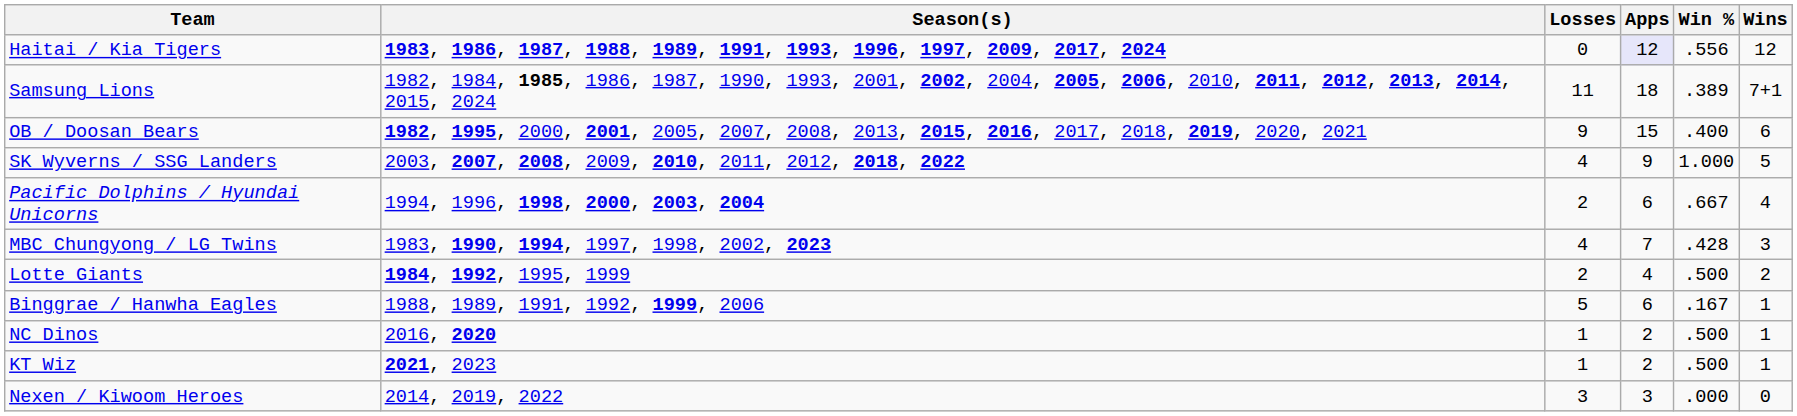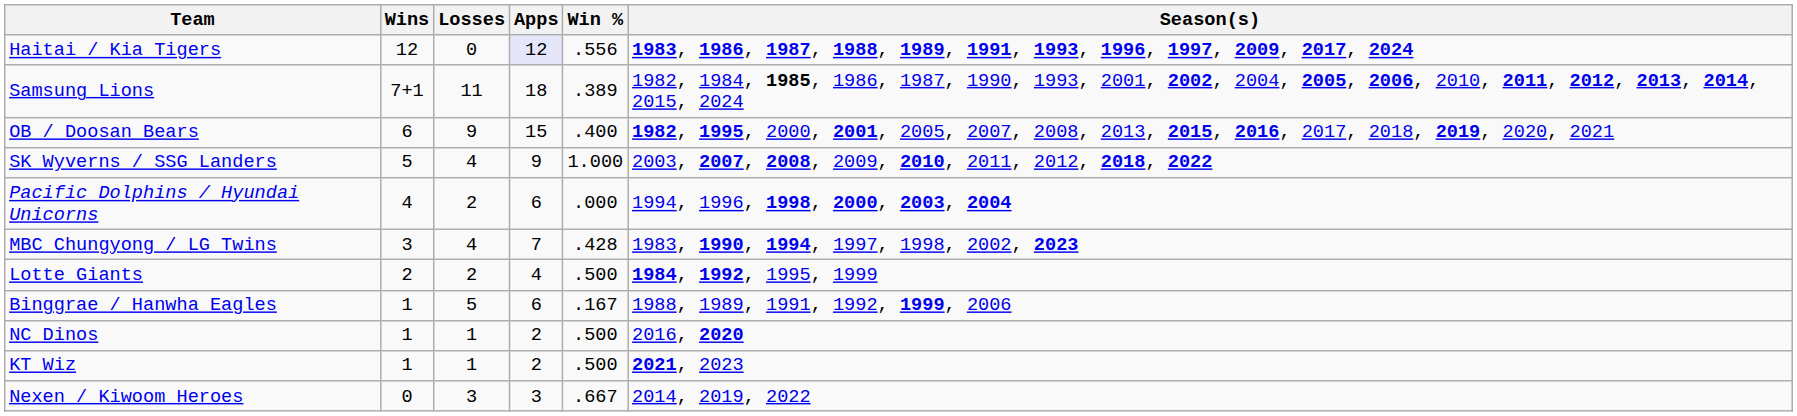 <table class="wikitable sortable" style="text-align:center;">
 <tr>
 <th>Team</th>
-<th class="unsortable">Season(s)</th>
+<th>Wins</th>
 <th>Losses</th>
 <th>Apps</th>
 <th>Win %</th>
-<th>Wins</th>
+<th class="unsortable">Season(s)</th>
 </tr>
 <tr>
 <td style="text-align:left;"><a href='#'>Haitai / Kia Tigers</a></td>
-<td style="text-align:left;"><strong><a href='#'>1983</a></strong>, <strong><a href='#'>1986</a></strong>, <strong><a href='#'>1987</a></strong>, <strong><a href='#'>1988</a></strong>, <strong><a href='#'>1989</a></strong>, <strong><a href='#'>1991</a></strong>, <strong><a href='#'>1993</a></strong>, <strong><a href='#'>1996</a></strong>, <strong><a href='#'>1997</a></strong>, <strong><a href='#'>2009</a></strong>, <strong><a href='#'>2017</a></strong>, <strong><a href='#'>2024</a></strong></td>
+<td>12</td>
 <td>0</td>
 <td style="background: lavender;">12</td>
 <td>.556</td>
-<td>12</td>
+<td style="text-align:left;"><strong><a href='#'>1983</a></strong>, <strong><a href='#'>1986</a></strong>, <strong><a href='#'>1987</a></strong>, <strong><a href='#'>1988</a></strong>, <strong><a href='#'>1989</a></strong>, <strong><a href='#'>1991</a></strong>, <strong><a href='#'>1993</a></strong>, <strong><a href='#'>1996</a></strong>, <strong><a href='#'>1997</a></strong>, <strong><a href='#'>2009</a></strong>, <strong><a href='#'>2017</a></strong>, <strong><a href='#'>2024</a></strong></td>
 </tr>
 <tr>
 <td style="text-align:left;"><a href='#'>Samsung Lions</a></td>
-<td style="text-align:left;"><a href='#'>1982</a>, <a href='#'>1984</a>, <strong>1985</strong>, <a href='#'>1986</a>, <a href='#'>1987</a>, <a href='#'>1990</a>, <a href='#'>1993</a>, <a href='#'>2001</a>, <strong><a href='#'>2002</a></strong>, <a href='#'>2004</a>, <strong><a href='#'>2005</a></strong>, <strong><a href='#'>2006</a></strong>, <a href='#'>2010</a>, <strong><a href='#'>2011</a></strong>, <strong><a href='#'>2012</a></strong>, <strong><a href='#'>2013</a></strong>, <strong><a href='#'>2014</a></strong>, <a href='#'>2015</a>, <a href='#'>2024</a></td>
+<td>7+1</td>
 <td>11</td>
 <td>18</td>
 <td>.389</td>
-<td>7+1</td>
+<td style="text-align:left;"><a href='#'>1982</a>, <a href='#'>1984</a>, <strong>1985</strong>, <a href='#'>1986</a>, <a href='#'>1987</a>, <a href='#'>1990</a>, <a href='#'>1993</a>, <a href='#'>2001</a>, <strong><a href='#'>2002</a></strong>, <a href='#'>2004</a>, <strong><a href='#'>2005</a></strong>, <strong><a href='#'>2006</a></strong>, <a href='#'>2010</a>, <strong><a href='#'>2011</a></strong>, <strong><a href='#'>2012</a></strong>, <strong><a href='#'>2013</a></strong>, <strong><a href='#'>2014</a></strong>, <a href='#'>2015</a>, <a href='#'>2024</a></td>
 </tr>
 <tr>
 <td style="text-align:left;"><a href='#'>OB / Doosan Bears</a></td>
-<td style="text-align:left;"><strong><a href='#'>1982</a></strong>, <strong><a href='#'>1995</a></strong>, <a href='#'>2000</a>, <strong><a href='#'>2001</a></strong>, <a href='#'>2005</a>, <a href='#'>2007</a>, <a href='#'>2008</a>, <a href='#'>2013</a>, <strong><a href='#'>2015</a></strong>, <strong><a href='#'>2016</a></strong>, <a href='#'>2017</a>, <a href='#'>2018</a>, <strong><a href='#'>2019</a></strong>, <a href='#'>2020</a>, <a href='#'>2021</a></td>
+<td>6</td>
 <td>9</td>
 <td>15</td>
 <td>.400</td>
-<td>6</td>
+<td style="text-align:left;"><strong><a href='#'>1982</a></strong>, <strong><a href='#'>1995</a></strong>, <a href='#'>2000</a>, <strong><a href='#'>2001</a></strong>, <a href='#'>2005</a>, <a href='#'>2007</a>, <a href='#'>2008</a>, <a href='#'>2013</a>, <strong><a href='#'>2015</a></strong>, <strong><a href='#'>2016</a></strong>, <a href='#'>2017</a>, <a href='#'>2018</a>, <strong><a href='#'>2019</a></strong>, <a href='#'>2020</a>, <a href='#'>2021</a></td>
 </tr>
 <tr>
 <td style="text-align:left;"><a href='#'>SK Wyverns / SSG Landers</a></td>
-<td style="text-align:left;"><a href='#'>2003</a>, <strong><a href='#'>2007</a></strong>, <strong><a href='#'>2008</a></strong>, <a href='#'>2009</a>, <strong><a href='#'>2010</a></strong>, <a href='#'>2011</a>, <a href='#'>2012</a>, <strong><a href='#'>2018</a></strong>, <strong><a href='#'>2022</a></strong></td>
+<td>5</td>
 <td>4</td>
 <td>9</td>
 <td>1.000</td>
-<td>5</td>
+<td style="text-align:left;"><a href='#'>2003</a>, <strong><a href='#'>2007</a></strong>, <strong><a href='#'>2008</a></strong>, <a href='#'>2009</a>, <strong><a href='#'>2010</a></strong>, <a href='#'>2011</a>, <a href='#'>2012</a>, <strong><a href='#'>2018</a></strong>, <strong><a href='#'>2022</a></strong></td>
 </tr>
 <tr>
 <td style="text-align:left;"><em><a href='#'>Pacific Dolphins / Hyundai Unicorns</a></em></td>
-<td style="text-align:left;"><a href='#'>1994</a>, <a href='#'>1996</a>, <strong><a href='#'>1998</a></strong>, <strong><a href='#'>2000</a></strong>, <strong><a href='#'>2003</a></strong>, <strong><a href='#'>2004</a></strong></td>
+<td>4</td>
 <td>2</td>
 <td>6</td>
-<td>.667</td>
-<td>4</td>
+<td>.000</td>
+<td style="text-align:left;"><a href='#'>1994</a>, <a href='#'>1996</a>, <strong><a href='#'>1998</a></strong>, <strong><a href='#'>2000</a></strong>, <strong><a href='#'>2003</a></strong>, <strong><a href='#'>2004</a></strong></td>
 </tr>
 <tr>
 <td style="text-align:left;"><a href='#'>MBC Chungyong / LG Twins</a></td>
-<td style="text-align:left;"><a href='#'>1983</a>, <strong><a href='#'>1990</a></strong>, <strong><a href='#'>1994</a></strong>, <a href='#'>1997</a>, <a href='#'>1998</a>, <a href='#'>2002</a>, <strong><a href='#'>2023</a></strong></td>
+<td>3</td>
 <td>4</td>
 <td>7</td>
 <td>.428</td>
-<td>3</td>
+<td style="text-align:left;"><a href='#'>1983</a>, <strong><a href='#'>1990</a></strong>, <strong><a href='#'>1994</a></strong>, <a href='#'>1997</a>, <a href='#'>1998</a>, <a href='#'>2002</a>, <strong><a href='#'>2023</a></strong></td>
 </tr>
 <tr>
 <td style="text-align:left;"><a href='#'>Lotte Giants</a></td>
-<td style="text-align:left;"><strong><a href='#'>1984</a></strong>, <strong><a href='#'>1992</a></strong>, <a href='#'>1995</a>, <a href='#'>1999</a></td>
+<td>2</td>
 <td>2</td>
 <td>4</td>
 <td>.500</td>
-<td>2</td>
+<td style="text-align:left;"><strong><a href='#'>1984</a></strong>, <strong><a href='#'>1992</a></strong>, <a href='#'>1995</a>, <a href='#'>1999</a></td>
 </tr>
 <tr>
 <td style="text-align:left;"><a href='#'>Binggrae / Hanwha Eagles</a></td>
-<td style="text-align:left;"><a href='#'>1988</a>, <a href='#'>1989</a>, <a href='#'>1991</a>, <a href='#'>1992</a>, <strong><a href='#'>1999</a></strong>, <a href='#'>2006</a></td>
+<td>1</td>
 <td>5</td>
 <td>6</td>
 <td>.167</td>
-<td>1</td>
+<td style="text-align:left;"><a href='#'>1988</a>, <a href='#'>1989</a>, <a href='#'>1991</a>, <a href='#'>1992</a>, <strong><a href='#'>1999</a></strong>, <a href='#'>2006</a></td>
 </tr>
 <tr>
 <td style="text-align:left;"><a href='#'>NC Dinos</a></td>
-<td style="text-align:left;"><a href='#'>2016</a>, <strong><a href='#'>2020</a></strong></td>
+<td>1</td>
 <td>1</td>
 <td>2</td>
 <td>.500</td>
-<td>1</td>
+<td style="text-align:left;"><a href='#'>2016</a>, <strong><a href='#'>2020</a></strong></td>
 </tr>
 <tr>
 <td style="text-align:left;"><a href='#'>KT Wiz</a></td>
-<td style="text-align:left;"><strong><a href='#'>2021</a></strong>, <a href='#'>2023</a></td>
+<td>1</td>
 <td>1</td>
 <td>2</td>
 <td>.500</td>
-<td>1</td>
+<td style="text-align:left;"><strong><a href='#'>2021</a></strong>, <a href='#'>2023</a></td>
 </tr>
 <tr>
 <td style="text-align:left;"><a href='#'>Nexen / Kiwoom Heroes</a></td>
-<td style="text-align:left;"><a href='#'>2014</a>, <a href='#'>2019</a>, <a href='#'>2022</a></td>
+<td>0</td>
 <td>3</td>
 <td>3</td>
-<td>.000</td>
-<td>0</td>
+<td>.667</td>
+<td style="text-align:left;"><a href='#'>2014</a>, <a href='#'>2019</a>, <a href='#'>2022</a></td>
 </tr>
 </table>
